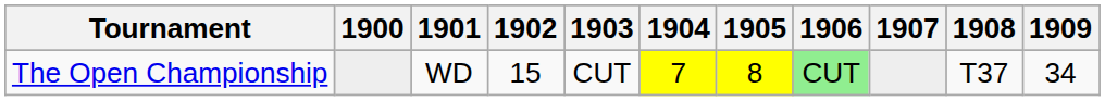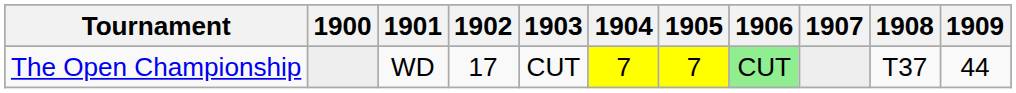 <table class="wikitable" style="font-size:95%;text-align:center;">
 <tr>
 <th>Tournament</th>
 <th>1900</th>
 <th>1901</th>
 <th>1902</th>
 <th>1903</th>
 <th>1904</th>
 <th>1905</th>
 <th>1906</th>
 <th>1907</th>
 <th>1908</th>
 <th>1909</th>
 </tr>
 <tr>
 <td align=left><a href='#'>The Open Championship</a></td>
 <td style="background:#eeeeee;"></td>
 <td>WD</td>
-<td>15</td>
+<td>17</td>
 <td>CUT</td>
 <td style="background:yellow;">7</td>
-<td style="background:yellow;">8</td>
+<td style="background:yellow;">7</td>
 <td style="background: lightgreen;">CUT</td>
 <td style="background:#eeeeee;"></td>
 <td>T37</td>
-<td>34</td>
+<td>44</td>
 </tr>
 </table>
